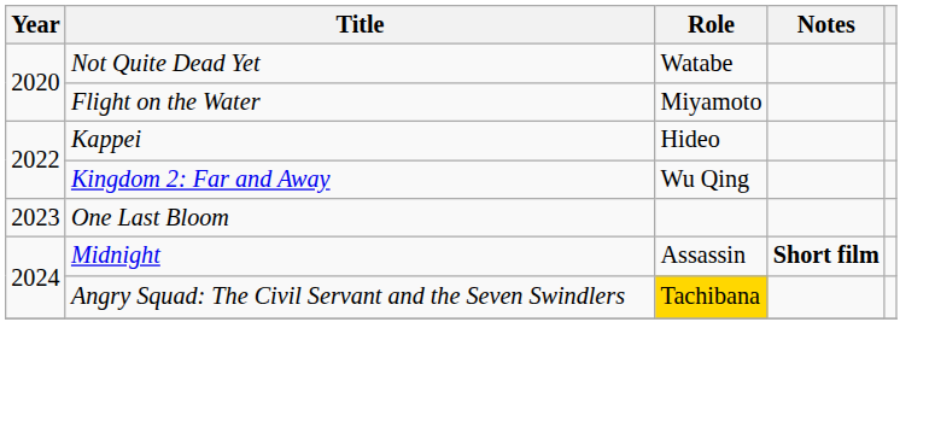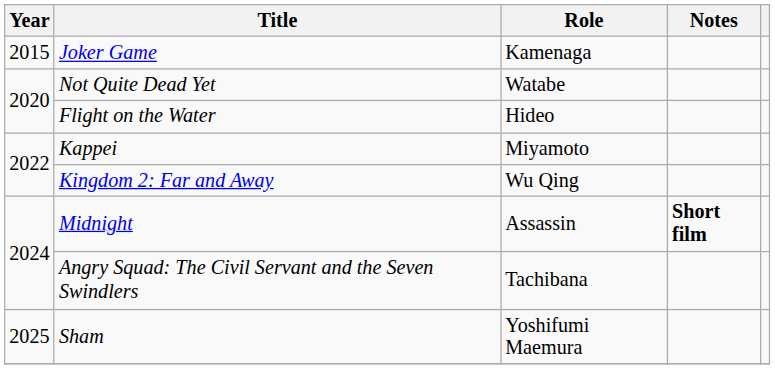 <table class="wikitable">
 <tr>
 <th>Year</th>
 <th>Title</th>
 <th>Role</th>
 <th>Notes</th>
 <th></th>
+</tr>
+<tr>
+<td>2015</td>
+<td><em><a href='#'>Joker Game</a></em></td>
+<td>Kamenaga</td>
+<td></td>
+<td></td>
 </tr>
 <tr>
 <td rowspan="2">2020</td>
 <td><em>Not Quite Dead Yet</em></td>
 <td>Watabe</td>
 <td></td>
 <td></td>
 </tr>
 <tr>
 <td><em>Flight on the Water</em></td>
-<td>Miyamoto</td>
+<td>Hideo</td>
 <td></td>
 <td></td>
 </tr>
 <tr>
 <td rowspan="2">2022</td>
 <td><em>Kappei</em></td>
-<td>Hideo</td>
+<td>Miyamoto</td>
 <td></td>
 <td></td>
 </tr>
 <tr>
 <td><em><a href='#'>Kingdom 2: Far and Away</a></em></td>
 <td>Wu Qing</td>
-<td></td>
-<td></td>
-</tr>
-<tr>
-<td rowspan="1">2023</td>
-<td><em>One Last Bloom</em></td>
-<td></td>
 <td></td>
 <td></td>
 </tr>
 <tr>
 <td rowspan="2">2024</td>
 <td><em><a href='#'>Midnight</a></em></td>
 <td>Assassin</td>
 <td><strong>Short film</strong></td>
 <td></td>
 </tr>
 <tr>
 <td><em>Angry Squad: The Civil Servant and the Seven Swindlers　</em></td>
-<td style="background: gold;">Tachibana</td>
+<td>Tachibana</td>
+<td></td>
+<td></td>
+</tr>
+<tr>
+<td>2025</td>
+<td><em>Sham</em></td>
+<td>Yoshifumi Maemura</td>
 <td></td>
 <td></td>
 </tr>
 <tr>
 </tr>
 </table>
